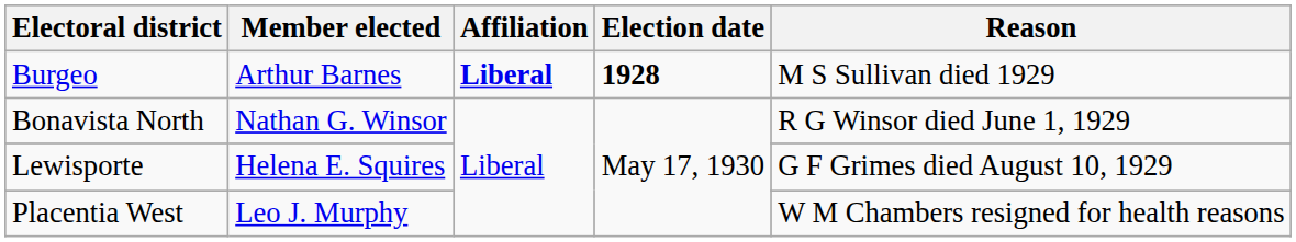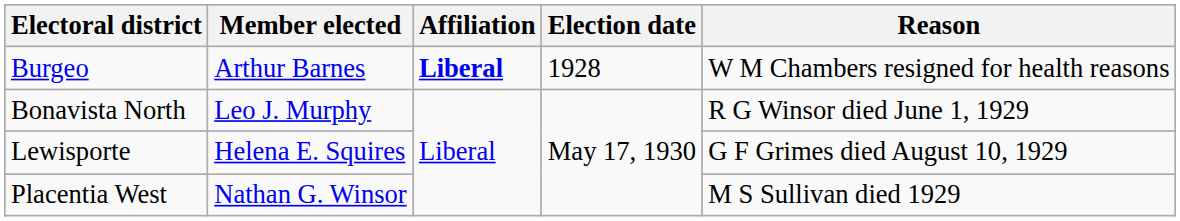 <table class="wikitable sortable">
 <tr>
 <th>Electoral district</th>
 <th>Member elected</th>
 <th>Affiliation</th>
 <th>Election date</th>
 <th>Reason</th>
 </tr>
 <tr>
 <td><a href='#'>Burgeo</a></td>
 <td><a href='#'>Arthur Barnes</a></td>
 <td><strong><a href='#'>Liberal</a></strong></td>
-<td><strong>1928</strong></td>
-<td>M S Sullivan died 1929</td>
+<td>1928</td>
+<td>W M Chambers resigned for health reasons</td>
 </tr>
 <tr>
 <td>Bonavista North</td>
-<td><a href='#'>Nathan G. Winsor</a></td>
+<td><a href='#'>Leo J. Murphy</a></td>
 <td rowspan=3><a href='#'>Liberal</a></td>
 <td rowspan=3>May 17, 1930</td>
 <td>R G Winsor died June 1, 1929</td>
 </tr>
 <tr>
 <td>Lewisporte</td>
 <td><a href='#'>Helena E. Squires</a></td>
 <td>G F Grimes died August 10, 1929</td>
 </tr>
 <tr>
 <td>Placentia West</td>
-<td><a href='#'>Leo J. Murphy</a></td>
-<td>W M Chambers resigned for health reasons</td>
+<td><a href='#'>Nathan G. Winsor</a></td>
+<td>M S Sullivan died 1929</td>
 </tr>
 </table>
